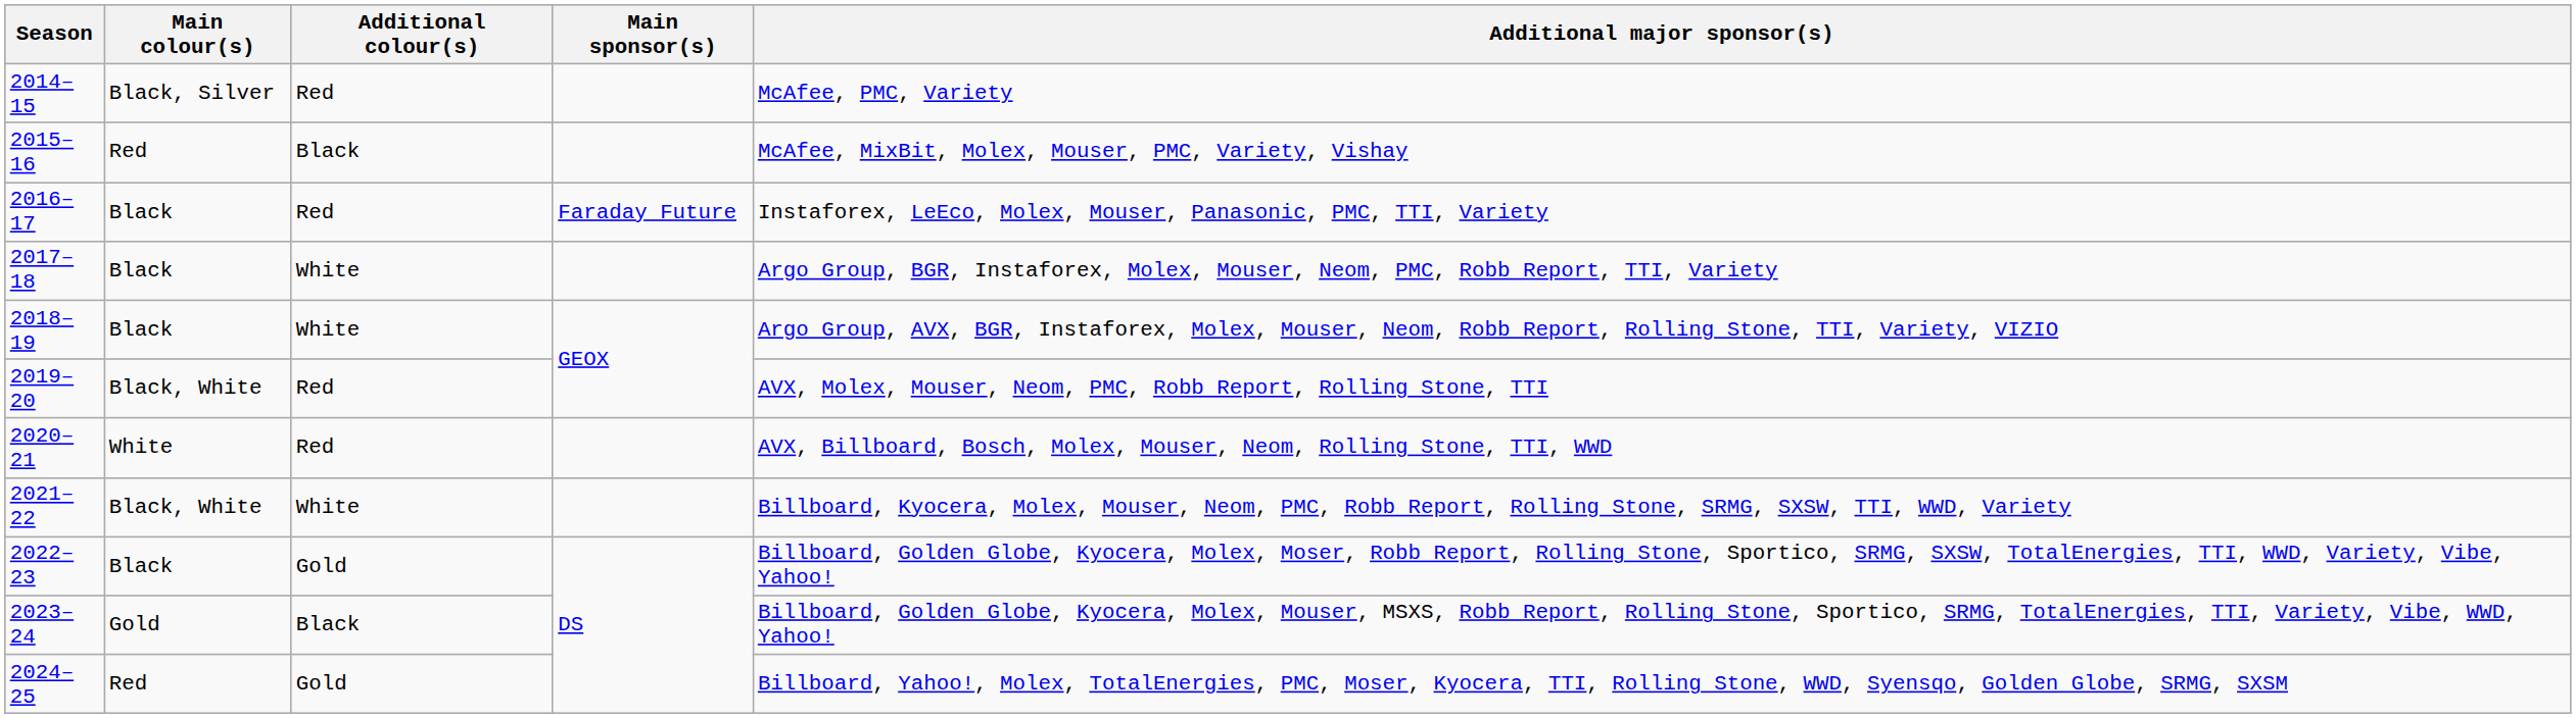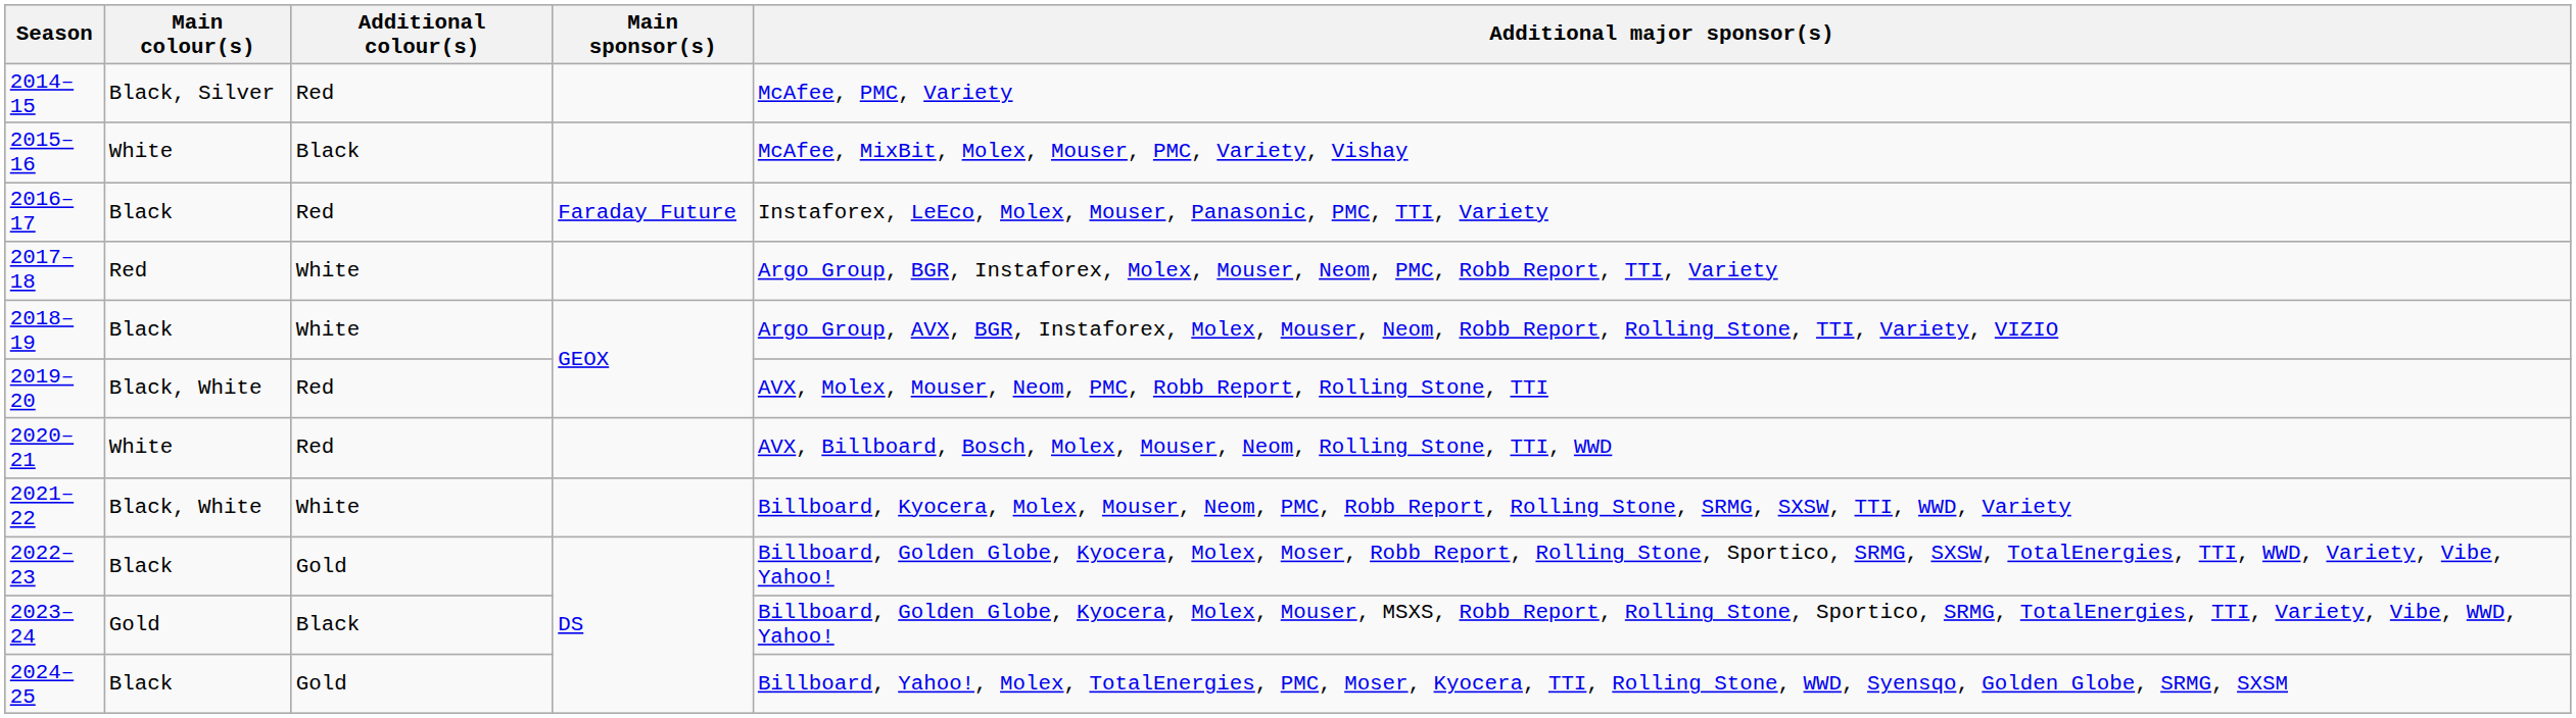 <table class="wikitable">
 <tr>
 <th>Season</th>
 <th>Main colour(s)</th>
 <th>Additional colour(s)</th>
 <th>Main sponsor(s)</th>
 <th>Additional major sponsor(s)</th>
 </tr>
 <tr>
 <td><a href='#'>2014–15</a></td>
 <td>Black, Silver</td>
 <td>Red</td>
 <td></td>
 <td><a href='#'>McAfee</a>, <a href='#'>PMC</a>, <a href='#'>Variety</a></td>
 </tr>
 <tr>
 <td><a href='#'>2015–16</a></td>
-<td>Red</td>
+<td>White</td>
 <td>Black</td>
 <td></td>
 <td><a href='#'>McAfee</a>, <a href='#'>MixBit</a>, <a href='#'>Molex</a>, <a href='#'>Mouser</a>, <a href='#'>PMC</a>, <a href='#'>Variety</a>, <a href='#'>Vishay</a></td>
 </tr>
 <tr>
 <td><a href='#'>2016–17</a></td>
 <td>Black</td>
 <td>Red</td>
 <td><a href='#'>Faraday Future</a></td>
 <td>Instaforex, <a href='#'>LeEco</a>, <a href='#'>Molex</a>, <a href='#'>Mouser</a>, <a href='#'>Panasonic</a>, <a href='#'>PMC</a>, <a href='#'>TTI</a>, <a href='#'>Variety</a></td>
 </tr>
 <tr>
 <td><a href='#'>2017–18</a></td>
-<td>Black</td>
+<td>Red</td>
 <td>White</td>
 <td></td>
 <td><a href='#'>Argo Group</a>, <a href='#'>BGR</a>, Instaforex, <a href='#'>Molex</a>, <a href='#'>Mouser</a>, <a href='#'>Neom</a>, <a href='#'>PMC</a>, <a href='#'>Robb Report</a>, <a href='#'>TTI</a>, <a href='#'>Variety</a></td>
 </tr>
 <tr>
 <td><a href='#'>2018–19</a></td>
 <td>Black</td>
 <td>White</td>
 <td rowspan="2"><a href='#'>GEOX</a></td>
 <td><a href='#'>Argo Group</a>, <a href='#'>AVX</a>, <a href='#'>BGR</a>, Instaforex, <a href='#'>Molex</a>, <a href='#'>Mouser</a>, <a href='#'>Neom</a>, <a href='#'>Robb Report</a>, <a href='#'>Rolling Stone</a>, <a href='#'>TTI</a>, <a href='#'>Variety</a>, <a href='#'>VIZIO</a></td>
 </tr>
 <tr>
 <td><a href='#'>2019–20</a></td>
 <td>Black, White</td>
 <td>Red</td>
 <td><a href='#'>AVX</a>, <a href='#'>Molex</a>, <a href='#'>Mouser</a>, <a href='#'>Neom</a>, <a href='#'>PMC</a>, <a href='#'>Robb Report</a>, <a href='#'>Rolling Stone</a>, <a href='#'>TTI</a></td>
 </tr>
 <tr>
 <td><a href='#'>2020–21</a></td>
 <td>White</td>
 <td>Red</td>
 <td></td>
 <td><a href='#'>AVX</a>, <a href='#'>Billboard</a>, <a href='#'>Bosch</a>, <a href='#'>Molex</a>, <a href='#'>Mouser</a>, <a href='#'>Neom</a>, <a href='#'>Rolling Stone</a>, <a href='#'>TTI</a>, <a href='#'>WWD</a></td>
 </tr>
 <tr>
 <td><a href='#'>2021–22</a></td>
 <td>Black, White</td>
 <td>White</td>
 <td></td>
 <td><a href='#'>Billboard</a>, <a href='#'>Kyocera</a>, <a href='#'>Molex</a>, <a href='#'>Mouser</a>, <a href='#'>Neom</a>, <a href='#'>PMC</a>, <a href='#'>Robb Report</a>, <a href='#'>Rolling Stone</a>, <a href='#'>SRMG</a>, <a href='#'>SXSW</a>, <a href='#'>TTI</a>, <a href='#'>WWD</a>, <a href='#'>Variety</a></td>
 </tr>
 <tr>
 <td><a href='#'>2022–23</a></td>
 <td>Black</td>
 <td>Gold</td>
 <td rowspan="3"><a href='#'>DS</a></td>
 <td><a href='#'>Billboard</a>, <a href='#'>Golden Globe</a>, <a href='#'>Kyocera</a>, <a href='#'>Molex</a>, <a href='#'>Moser</a>, <a href='#'>Robb Report</a>, <a href='#'>Rolling Stone</a>, Sportico, <a href='#'>SRMG</a>, <a href='#'>SXSW</a>, <a href='#'>TotalEnergies</a>, <a href='#'>TTI</a>, <a href='#'>WWD</a>, <a href='#'>Variety</a>, <a href='#'>Vibe</a>, <a href='#'>Yahoo!</a></td>
 </tr>
 <tr>
 <td><a href='#'>2023–24</a></td>
 <td>Gold</td>
 <td>Black</td>
 <td><a href='#'>Billboard</a>, <a href='#'>Golden Globe</a>, <a href='#'>Kyocera</a>, <a href='#'>Molex</a>, <a href='#'>Mouser</a>, MSXS, <a href='#'>Robb Report</a>, <a href='#'>Rolling Stone</a>, Sportico, <a href='#'>SRMG</a>, <a href='#'>TotalEnergies</a>, <a href='#'>TTI</a>, <a href='#'>Variety</a>, <a href='#'>Vibe</a>, <a href='#'>WWD</a>, <a href='#'>Yahoo!</a></td>
 </tr>
 <tr>
 <td><a href='#'>2024–25</a></td>
-<td>Red</td>
+<td>Black</td>
 <td>Gold</td>
 <td><a href='#'>Billboard</a>, <a href='#'>Yahoo!</a>, <a href='#'>Molex</a>, <a href='#'>TotalEnergies</a>, <a href='#'>PMC</a>, <a href='#'>Moser</a>, <a href='#'>Kyocera</a>, <a href='#'>TTI</a>, <a href='#'>Rolling Stone</a>, <a href='#'>WWD</a>, <a href='#'>Syensqo</a>, <a href='#'>Golden Globe</a>, <a href='#'>SRMG</a>, <a href='#'>SXSM</a></td>
 </tr>
 </table>
